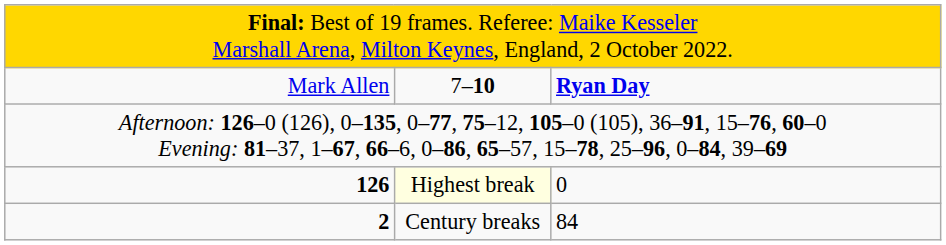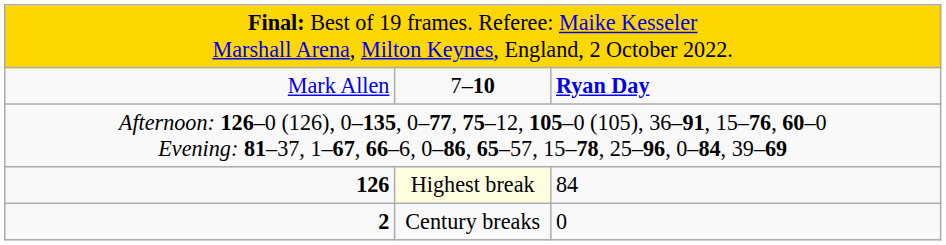 <table class="wikitable" style="font-size: 95%; margin: 1em auto 1em auto;">
 <tr>
 <td colspan="3" align="center" bgcolor="#ffd700"><strong>Final:</strong> Best of 19 frames. Referee: <a href='#'>Maike Kesseler</a> <br> <a href='#'>Marshall Arena</a>, <a href='#'>Milton Keynes</a>, England, 2 October 2022.</td>
 </tr>
 <tr>
 <td width="260" align="right"><a href='#'>Mark Allen</a><br></td>
 <td width="100" align="center">7–<strong>10</strong></td>
 <td width="260"><strong><a href='#'>Ryan Day</a></strong><br></td>
 </tr>
 <tr>
 <td colspan="3" align="center" style="font-size: 100%"><em>Afternoon:</em> <strong>126</strong>–0 (126), 0–<strong>135</strong>, 0–<strong>77</strong>, <strong>75</strong>–12, <strong>105</strong>–0 (105), 36–<strong>91</strong>, 15–<strong>76</strong>, <strong>60</strong>–0 <br> <em>Evening:</em> <strong>81</strong>–37, 1–<strong>67</strong>, <strong>66</strong>–6, 0–<strong>86</strong>, <strong>65</strong>–57, 15–<strong>78</strong>, 25–<strong>96</strong>, 0–<strong>84</strong>, 39–<strong>69</strong></td>
 </tr>
 <tr>
 <td align="right"><strong>126</strong></td>
 <td align="center" style="background: lightyellow;">Highest break</td>
-<td>0</td>
+<td>84</td>
 </tr>
 <tr>
 <td align="right"><strong>2</strong></td>
 <td align="center">Century breaks</td>
-<td>84</td>
+<td>0</td>
 </tr>
 </table>
